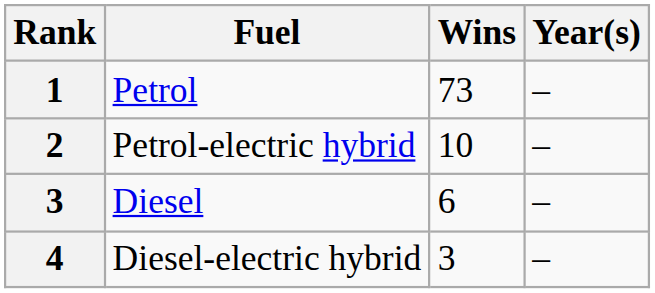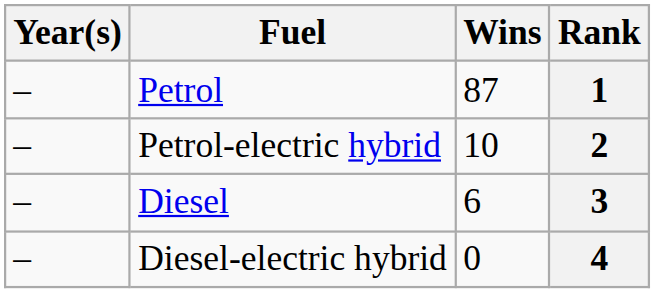 <table class="wikitable">
 <tr>
-<th>Rank</th>
+<th>Year(s)</th>
 <th>Fuel</th>
 <th>Wins</th>
-<th>Year(s)</th>
+<th>Rank</th>
 </tr>
 <tr>
+<td>–</td>
+<td><a href='#'>Petrol</a></td>
+<td>87</td>
 <th>1</th>
-<td><a href='#'>Petrol</a></td>
-<td>73</td>
-<td>–</td>
 </tr>
 <tr>
-<th>2</th>
+<td>–</td>
 <td>Petrol-electric <a href='#'>hybrid</a></td>
 <td>10</td>
-<td>–</td>
+<th>2</th>
 </tr>
 <tr>
-<th>3</th>
+<td>–</td>
 <td><a href='#'>Diesel</a></td>
 <td>6</td>
-<td>–</td>
+<th>3</th>
 </tr>
 <tr>
+<td>–</td>
+<td>Diesel-electric hybrid</td>
+<td>0</td>
 <th>4</th>
-<td>Diesel-electric hybrid</td>
-<td>3</td>
-<td>–</td>
 </tr>
 </table>
